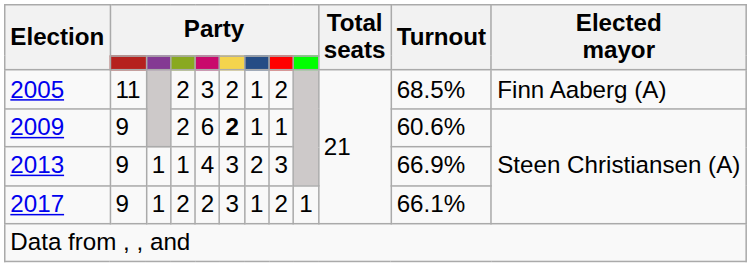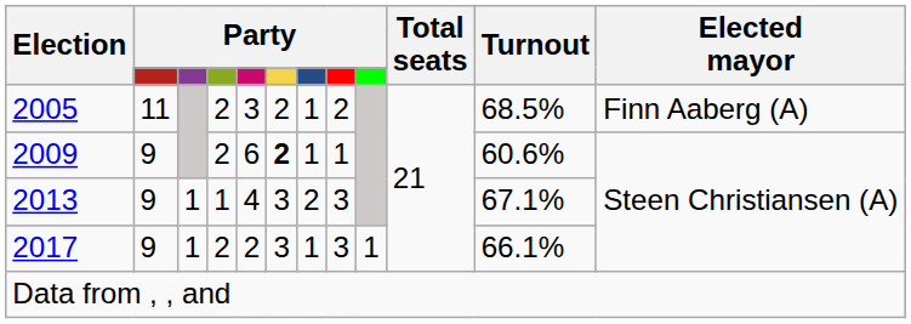 <table class="wikitable">
 <tr>
 <th rowspan="2">Election</th>
 <th colspan="8">Party</th>
 <th rowspan="2">Total<br>seats</th>
 <th rowspan="2">Turnout</th>
 <th rowspan="2">Elected<br>mayor</th>
 </tr>
 <tr>
 <td style="background:#B5211D;"><strong><a href='#'></a></strong></td>
 <td style="background:#843A93;"><strong><a href='#'></a></strong></td>
 <td style="background:#89A920;"><strong><a href='#'></a></strong></td>
 <td style="background:#C9096C;"><strong><a href='#'></a></strong></td>
 <td style="background:#F4D44D;"><strong><a href='#'></a></strong></td>
 <td style="background:#254C85;"><strong><a href='#'></a></strong></td>
 <td style="background:#FF0000;"><strong><a href='#'></a></strong></td>
 <td style="background:#00FF00;"><strong><a href='#'></a></strong></td>
 </tr>
 <tr>
 <td><a href='#'>2005</a></td>
 <td>11</td>
 <td style="background:#CDC9C9;" rowspan="2"></td>
 <td>2</td>
 <td>3</td>
 <td>2</td>
 <td>1</td>
 <td>2</td>
 <td style="background:#CDC9C9;" rowspan="3"></td>
 <td rowspan="4">21</td>
 <td>68.5%</td>
 <td>Finn Aaberg (A)</td>
 </tr>
 <tr>
 <td><a href='#'>2009</a></td>
 <td>9</td>
 <td>2</td>
 <td>6</td>
 <td><strong>2</strong></td>
 <td>1</td>
 <td>1</td>
 <td>60.6%</td>
 <td rowspan="3">Steen Christiansen (A)</td>
 </tr>
 <tr>
 <td><a href='#'>2013</a></td>
 <td>9</td>
 <td>1</td>
 <td>1</td>
 <td>4</td>
 <td>3</td>
 <td>2</td>
 <td>3</td>
-<td>66.9%</td>
+<td>67.1%</td>
 </tr>
 <tr>
 <td><a href='#'>2017</a></td>
 <td>9</td>
 <td>1</td>
 <td>2</td>
 <td>2</td>
 <td>3</td>
 <td>1</td>
-<td>2</td>
+<td>3</td>
 <td>1</td>
 <td>66.1%</td>
 </tr>
 <tr>
 <td colspan="14">Data from , ,  and </td>
 </tr>
 </table>
